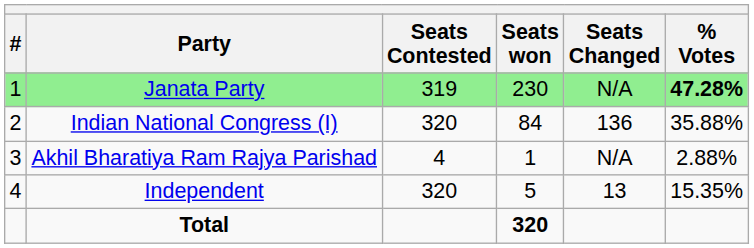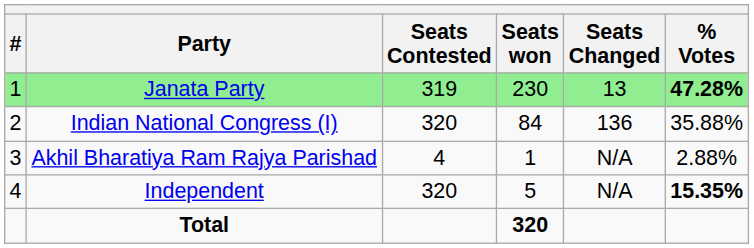 <table class="wikitable sortable" style="text-align:center;">
 <tr>
 <th colspan=10></th>
 </tr>
 <tr>
 <th>#</th>
 <th>Party</th>
 <th>Seats<br>Contested</th>
 <th>Seats<br>won</th>
 <th>Seats<br> Changed</th>
 <th>%<br>Votes</th>
 </tr>
 <tr style="background:#90EE90;">
 <td>1</td>
 <td><a href='#'>Janata Party</a></td>
 <td>319</td>
 <td>230</td>
-<td>N/A</td>
+<td>13</td>
 <td><strong>47.28%</strong></td>
 </tr>
 <tr>
 <td>2</td>
 <td><a href='#'>Indian National Congress (I)</a></td>
 <td>320</td>
 <td>84</td>
 <td>136</td>
 <td>35.88%</td>
 </tr>
 <tr>
 <td>3</td>
 <td><a href='#'>Akhil Bharatiya Ram Rajya Parishad</a></td>
 <td>4</td>
 <td>1</td>
 <td>N/A</td>
 <td>2.88%</td>
 </tr>
 <tr>
 <td>4</td>
 <td><a href='#'>Independent</a></td>
 <td>320</td>
 <td>5</td>
-<td>13</td>
-<td>15.35%</td>
+<td>N/A</td>
+<td><strong>15.35%</strong></td>
 </tr>
 <tr>
 <td></td>
 <td><strong>Total</strong></td>
 <td></td>
 <td><strong>320</strong></td>
 <td></td>
 <td></td>
 </tr>
 </table>
